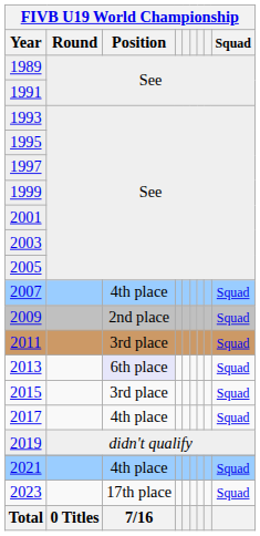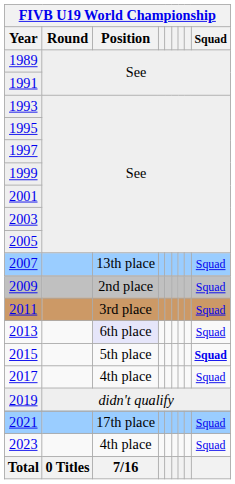 <table class="wikitable" style="text-align: center;">
 <tr>
 <th colspan=9><a href='#'>FIVB U19 World Championship</a></th>
 </tr>
 <tr>
 <th>Year</th>
 <th>Round</th>
 <th>Position</th>
 <th></th>
 <th></th>
 <th></th>
 <th></th>
 <th></th>
 <th><small>Squad</small></th>
 </tr>
 <tr bgcolor="efefef">
 <td> <a href='#'>1989</a></td>
 <td colspan=9 rowspan=2>See </td>
 </tr>
 <tr bgcolor="efefef">
 <td> <a href='#'>1991</a></td>
 </tr>
 <tr bgcolor="efefef">
 <td> <a href='#'>1993</a></td>
 <td colspan=9 rowspan=7>See </td>
 </tr>
 <tr bgcolor="efefef">
 <td> <a href='#'>1995</a></td>
 </tr>
 <tr bgcolor="efefef">
 <td> <a href='#'>1997</a></td>
 </tr>
 <tr bgcolor="efefef">
 <td> <a href='#'>1999</a></td>
 </tr>
 <tr bgcolor="efefef">
 <td> <a href='#'>2001</a></td>
 </tr>
 <tr bgcolor="efefef">
 <td> <a href='#'>2003</a></td>
 </tr>
 <tr bgcolor="efefef">
 <td> <a href='#'>2005</a></td>
 </tr>
 <tr bgcolor=9acdff>
 <td> <a href='#'>2007</a></td>
 <td></td>
-<td>4th place</td>
+<td>13th place</td>
 <td></td>
 <td></td>
 <td></td>
 <td></td>
 <td></td>
 <td><small> <a href='#'>Squad</a></small></td>
 </tr>
 <tr bgcolor=silver>
 <td> <a href='#'>2009</a></td>
 <td></td>
 <td>2nd place</td>
 <td></td>
 <td></td>
 <td></td>
 <td></td>
 <td></td>
 <td><small><a href='#'>Squad</a></small></td>
 </tr>
 <tr bgcolor=cc9966>
 <td> <a href='#'>2011</a></td>
 <td></td>
 <td>3rd place</td>
 <td></td>
 <td></td>
 <td></td>
 <td></td>
 <td></td>
 <td><small><a href='#'>Squad</a></small></td>
 </tr>
 <tr>
 <td> <a href='#'>2013</a></td>
 <td></td>
 <td style="background: lavender;">6th place</td>
 <td></td>
 <td></td>
 <td></td>
 <td></td>
 <td></td>
 <td><small> <a href='#'>Squad</a></small></td>
 </tr>
 <tr>
 <td> <a href='#'>2015</a></td>
 <td></td>
-<td>3rd place</td>
+<td>5th place</td>
 <td></td>
 <td></td>
 <td></td>
 <td></td>
 <td></td>
-<td><small><a href='#'>Squad</a></small></td>
+<td><strong><small><a href='#'>Squad</a></small></strong></td>
 </tr>
 <tr>
 <td> <a href='#'>2017</a></td>
 <td></td>
 <td>4th place</td>
 <td></td>
 <td></td>
 <td></td>
 <td></td>
 <td></td>
 <td><small><a href='#'>Squad</a></small></td>
 </tr>
 <tr bgcolor="efefef">
 <td> <a href='#'>2019</a></td>
 <td colspan=9><em>didn't qualify</em></td>
 </tr>
 <tr>
 </tr>
 <tr bgcolor="9acdff">
 <td> <a href='#'>2021</a></td>
 <td></td>
-<td>4th place</td>
+<td>17th place</td>
 <td></td>
 <td></td>
 <td></td>
 <td></td>
 <td></td>
 <td><small><a href='#'>Squad</a></small></td>
 </tr>
 <tr>
 <td> <a href='#'>2023</a></td>
 <td></td>
-<td>17th place</td>
+<td>4th place</td>
 <td></td>
 <td></td>
 <td></td>
 <td></td>
 <td></td>
 <td><small><a href='#'>Squad</a></small></td>
 </tr>
 <tr>
 <th>Total</th>
 <th>0 Titles</th>
 <th>7/16</th>
 <th></th>
 <th></th>
 <th></th>
 <th></th>
 <th></th>
 <th></th>
 </tr>
 </table>
